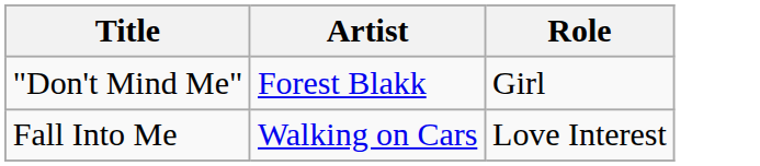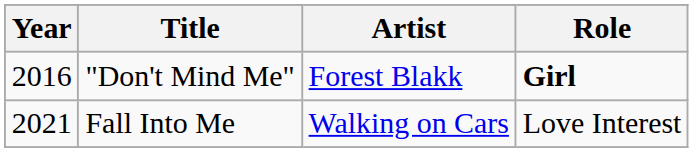 <table class="wikitable sortable">
 <tr>
+<th>Year</th>
 <th>Title</th>
 <th>Artist</th>
 <th>Role</th>
 </tr>
 <tr>
+<td>2016</td>
 <td>"Don't Mind Me"</td>
 <td><a href='#'>Forest Blakk</a></td>
-<td>Girl</td>
+<td><strong>Girl</strong></td>
 </tr>
 <tr>
+<td>2021</td>
 <td>Fall Into Me</td>
 <td><a href='#'>Walking on Cars</a></td>
 <td>Love Interest</td>
 </tr>
 </table>
